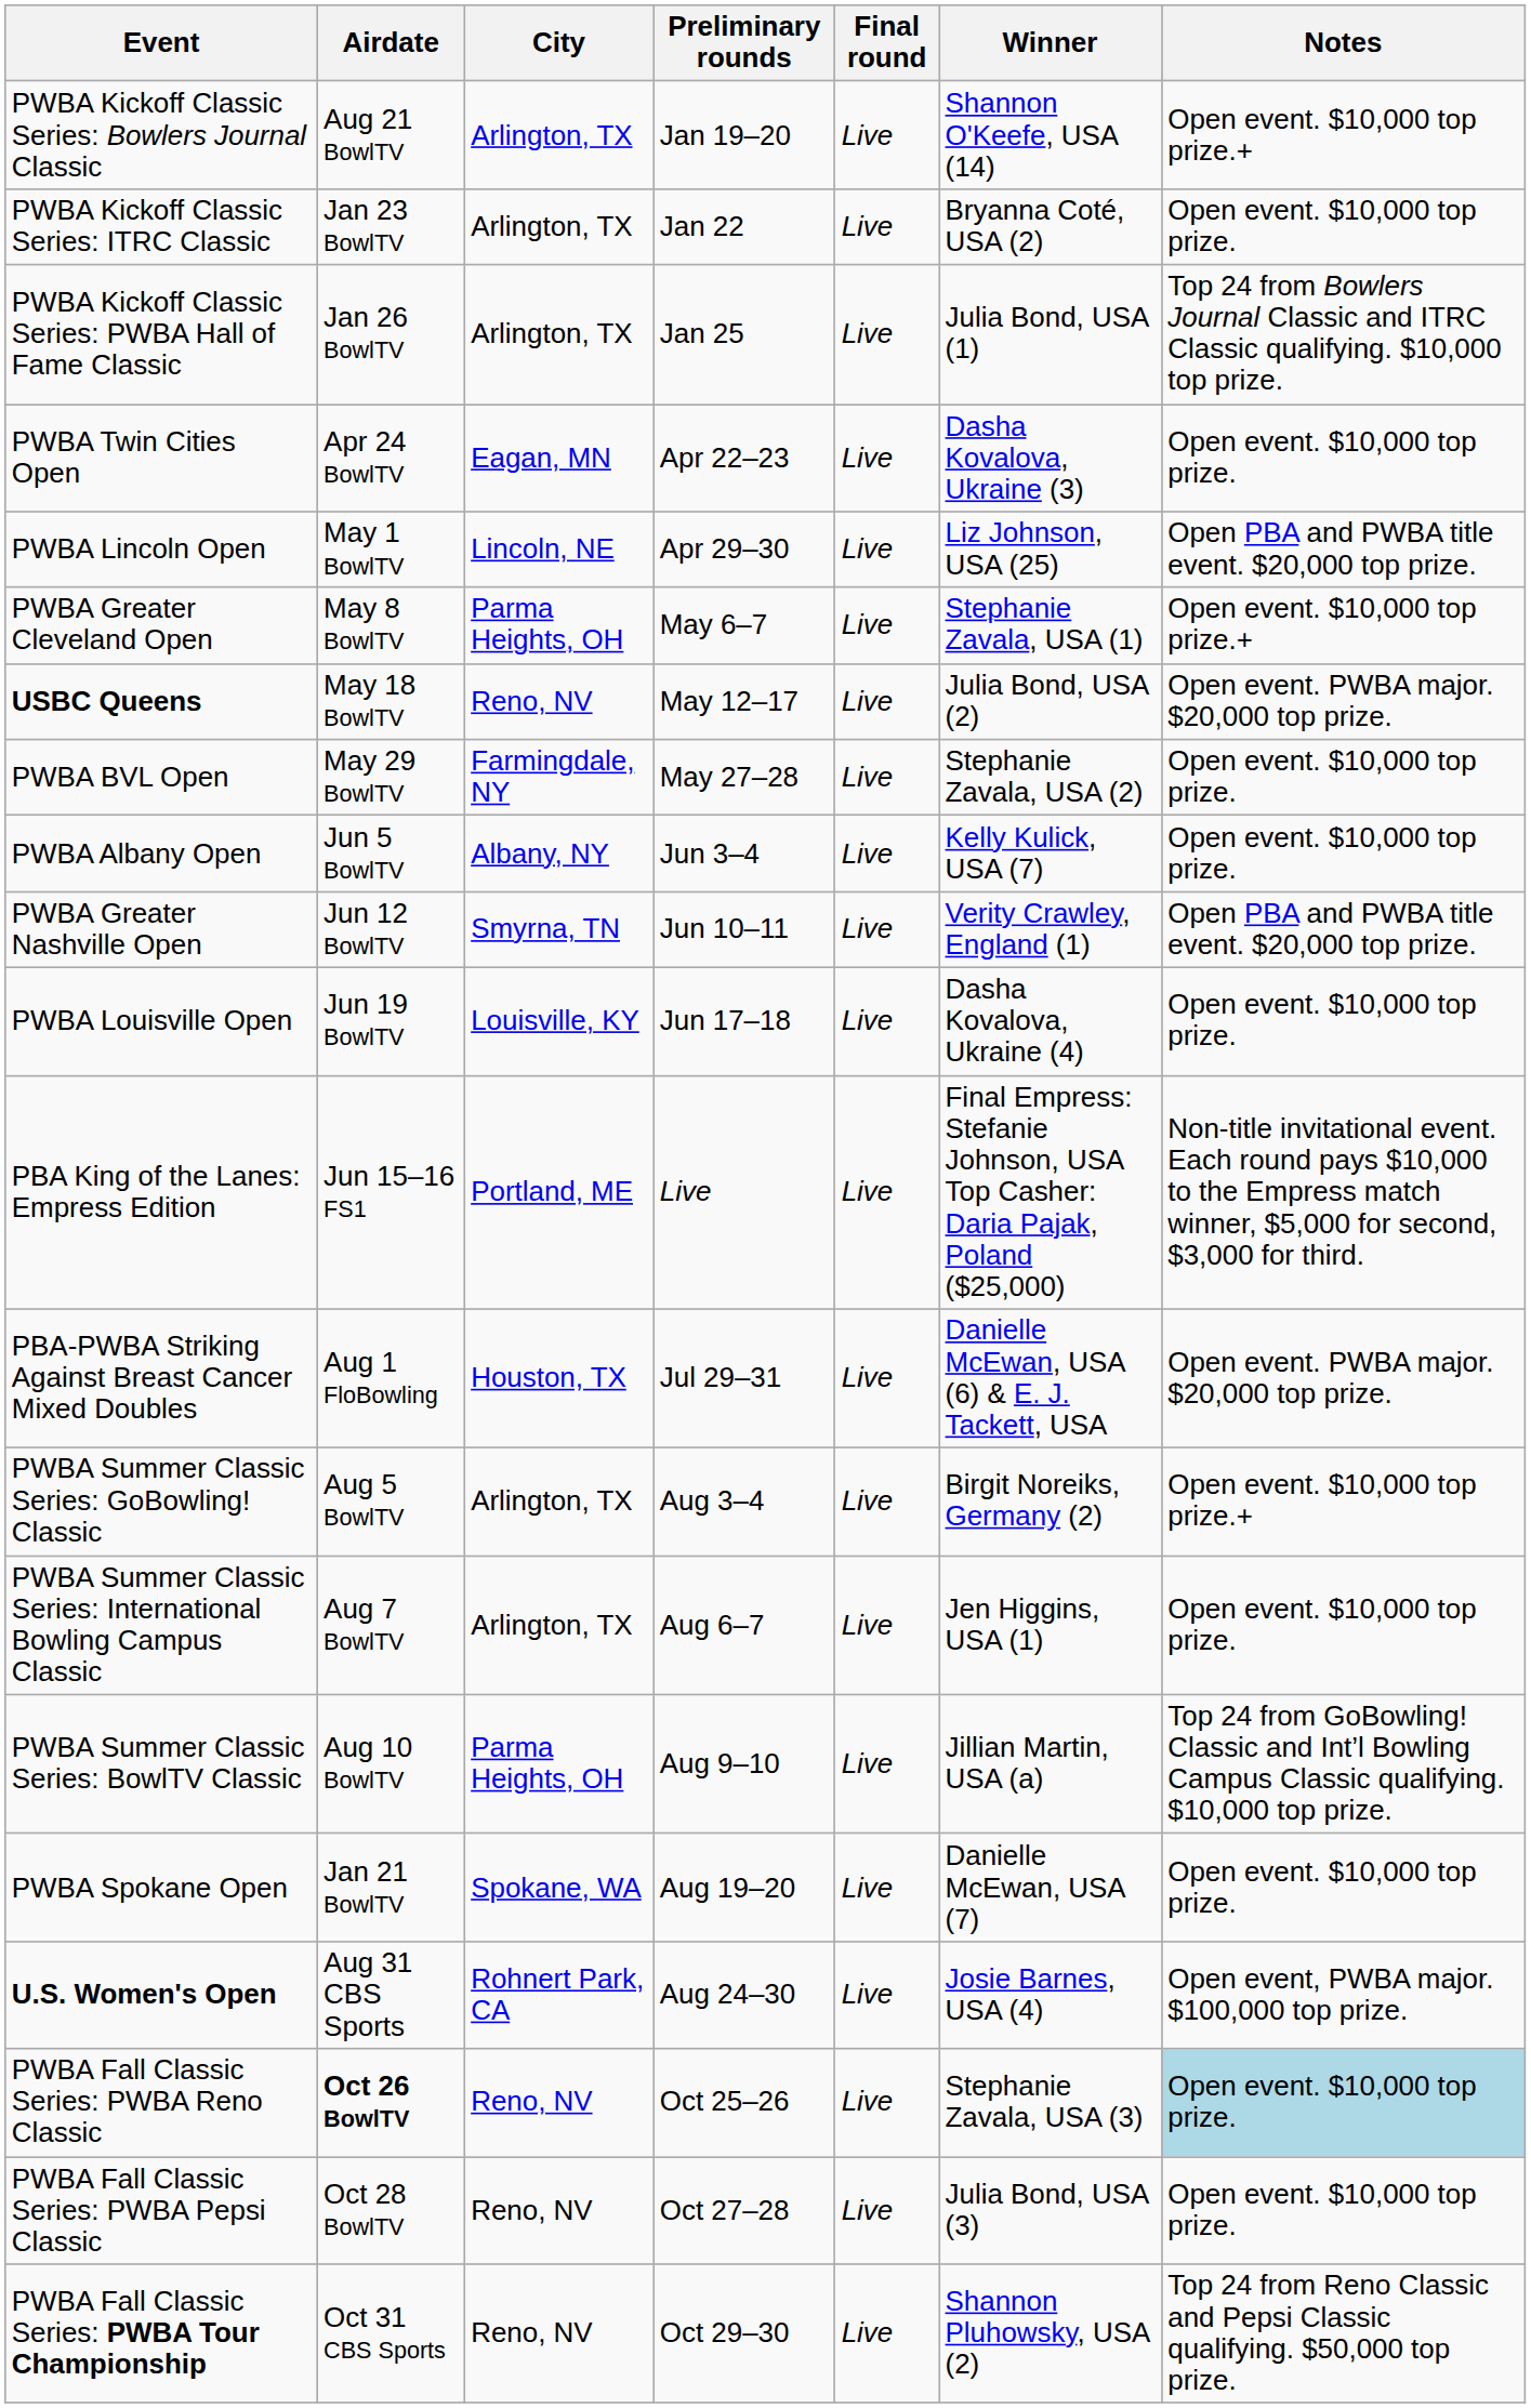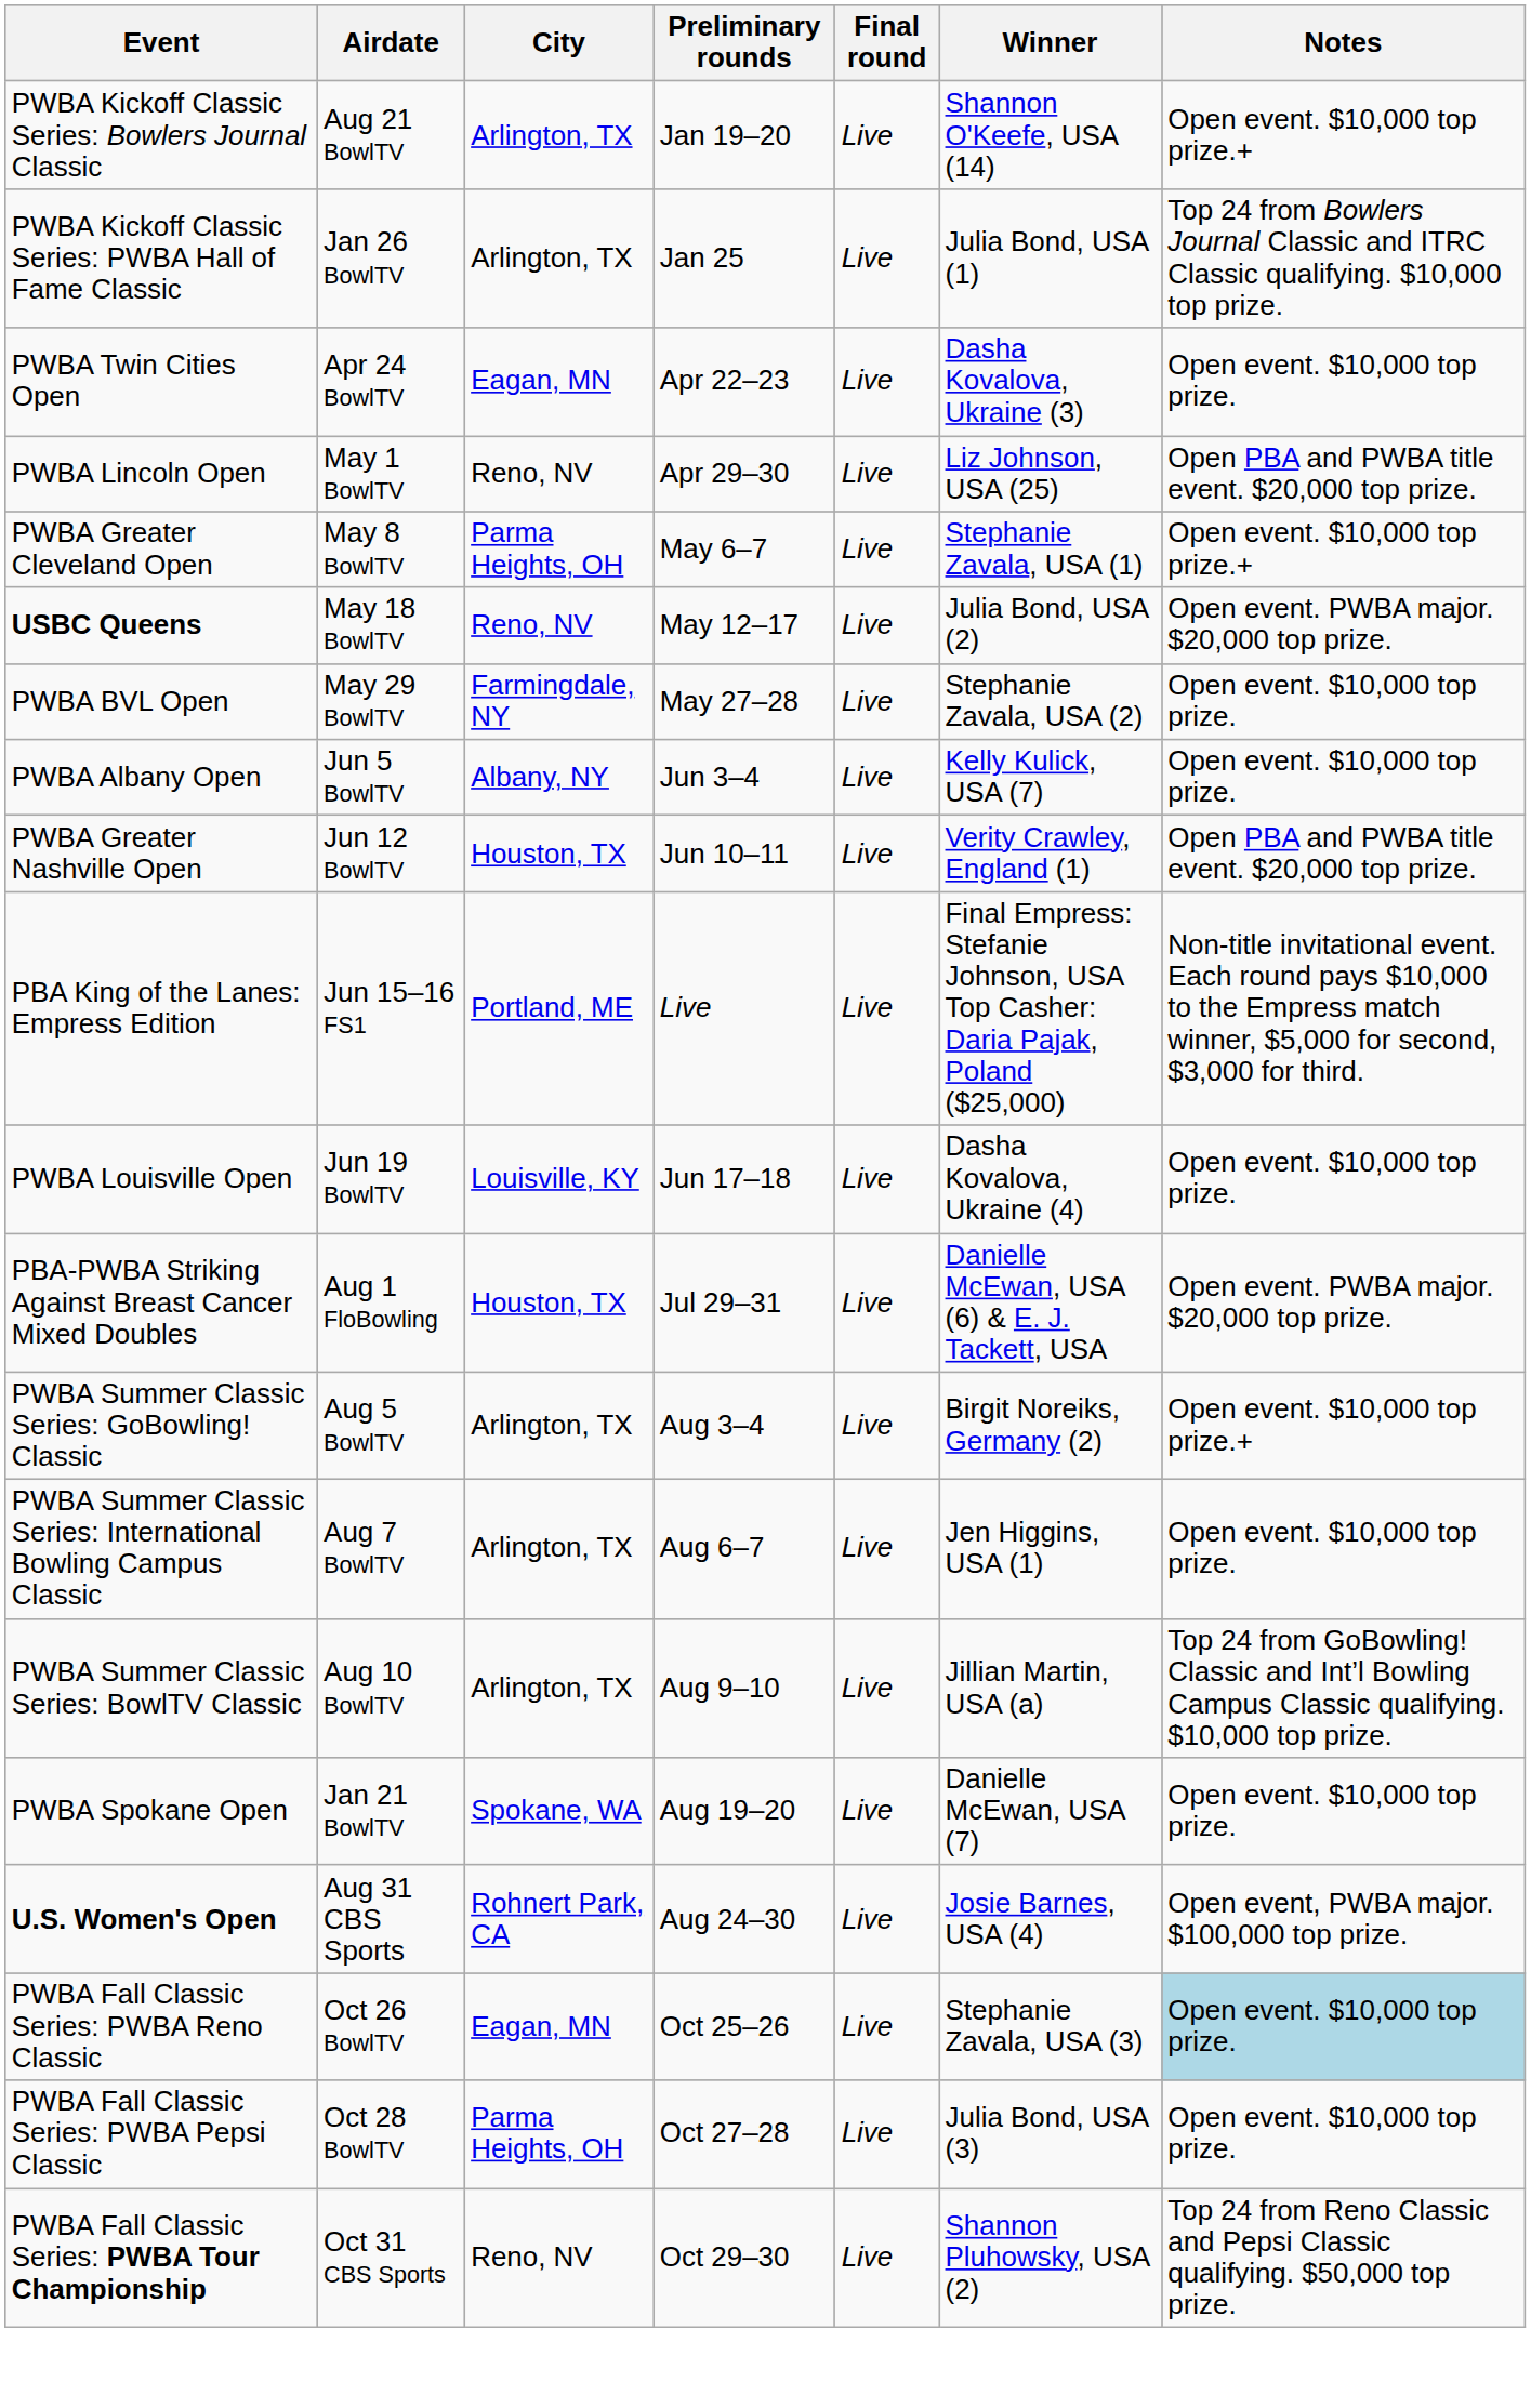 <table class="wikitable">
 <tr>
 <th>Event</th>
 <th>Airdate</th>
 <th>City</th>
 <th>Preliminary rounds</th>
 <th>Final round</th>
 <th>Winner</th>
 <th>Notes</th>
 </tr>
 <tr>
 <td>PWBA Kickoff Classic Series: <em>Bowlers Journal</em> Classic</td>
 <td>Aug 21 <small>BowlTV</small></td>
 <td><a href='#'>Arlington, TX</a></td>
 <td>Jan 19–20</td>
 <td><em>Live</em></td>
 <td><a href='#'>Shannon O'Keefe</a>, USA (14)</td>
 <td>Open event. $10,000 top prize.+</td>
-</tr>
-<tr>
-<td>PWBA Kickoff Classic Series: ITRC Classic</td>
-<td>Jan 23 <small>BowlTV</small></td>
-<td>Arlington, TX</td>
-<td>Jan 22</td>
-<td><em>Live</em></td>
-<td>Bryanna Coté, USA (2)</td>
-<td>Open event. $10,000 top prize.</td>
 </tr>
 <tr>
 <td>PWBA Kickoff Classic Series: PWBA Hall of Fame Classic</td>
 <td>Jan 26 <small>BowlTV</small></td>
 <td>Arlington, TX</td>
 <td>Jan 25</td>
 <td><em>Live</em></td>
 <td>Julia Bond, USA (1)</td>
 <td>Top 24 from <em>Bowlers Journal</em> Classic and ITRC Classic qualifying. $10,000 top prize.</td>
 </tr>
 <tr>
 <td>PWBA Twin Cities Open</td>
 <td>Apr 24 <small>BowlTV</small></td>
 <td><a href='#'>Eagan, MN</a></td>
 <td>Apr 22–23</td>
 <td><em>Live</em></td>
 <td><a href='#'>Dasha Kovalova</a>, <a href='#'>Ukraine</a> (3)</td>
 <td>Open event. $10,000 top prize.</td>
 </tr>
 <tr>
 <td>PWBA Lincoln Open</td>
 <td>May 1 <small>BowlTV</small></td>
-<td><a href='#'>Lincoln, NE</a></td>
+<td>Reno, NV</td>
 <td>Apr 29–30</td>
 <td><em>Live</em></td>
 <td><a href='#'>Liz Johnson</a>, USA (25)</td>
 <td>Open <a href='#'>PBA</a> and PWBA title event. $20,000 top prize.</td>
 </tr>
 <tr>
 <td>PWBA Greater Cleveland Open</td>
 <td>May 8 <small>BowlTV</small></td>
 <td><a href='#'>Parma Heights, OH</a></td>
 <td>May 6–7</td>
 <td><em>Live</em></td>
 <td><a href='#'>Stephanie Zavala</a>, USA (1)</td>
 <td>Open event. $10,000 top prize.+</td>
 </tr>
 <tr>
 <td><strong>USBC Queens</strong></td>
 <td>May 18 <small>BowlTV</small></td>
 <td><a href='#'>Reno, NV</a></td>
 <td>May 12–17</td>
 <td><em>Live</em></td>
 <td>Julia Bond, USA (2)</td>
 <td>Open event. PWBA major. $20,000 top prize.</td>
 </tr>
 <tr>
 <td>PWBA BVL Open</td>
 <td>May 29 <small>BowlTV</small></td>
 <td><a href='#'>Farmingdale, NY</a></td>
 <td>May 27–28</td>
 <td><em>Live</em></td>
 <td>Stephanie Zavala, USA (2)</td>
 <td>Open event. $10,000 top prize.</td>
 </tr>
 <tr>
 <td>PWBA Albany Open</td>
 <td>Jun 5 <small>BowlTV</small></td>
 <td><a href='#'>Albany, NY</a></td>
 <td>Jun 3–4</td>
 <td><em>Live</em></td>
 <td><a href='#'>Kelly Kulick</a>, USA (7)</td>
 <td>Open event. $10,000 top prize.</td>
 </tr>
 <tr>
 <td>PWBA Greater Nashville Open</td>
 <td>Jun 12 <small>BowlTV</small></td>
-<td><a href='#'>Smyrna, TN</a></td>
+<td><a href='#'>Houston, TX</a></td>
 <td>Jun 10–11</td>
 <td><em>Live</em></td>
 <td><a href='#'>Verity Crawley</a>, <a href='#'>England</a> (1)</td>
 <td>Open <a href='#'>PBA</a> and PWBA title event. $20,000 top prize.</td>
+</tr>
+<tr>
+<td>PBA King of the Lanes: Empress Edition</td>
+<td>Jun 15–16 <small>FS1</small></td>
+<td><a href='#'>Portland, ME</a></td>
+<td><em>Live</em></td>
+<td><em>Live</em></td>
+<td>Final Empress: Stefanie Johnson, USA<br>Top Casher: <a href='#'>Daria Pajak</a>, <a href='#'>Poland</a> ($25,000)</td>
+<td>Non-title invitational event. Each round pays $10,000 to the Empress match winner, $5,000 for second, $3,000 for third.</td>
 </tr>
 <tr>
 <td>PWBA Louisville Open</td>
 <td>Jun 19 <small>BowlTV</small></td>
 <td><a href='#'>Louisville, KY</a></td>
 <td>Jun 17–18</td>
 <td><em>Live</em></td>
 <td>Dasha Kovalova, Ukraine (4)</td>
 <td>Open event. $10,000 top prize.</td>
-</tr>
-<tr>
-<td>PBA King of the Lanes: Empress Edition</td>
-<td>Jun 15–16 <small>FS1</small></td>
-<td><a href='#'>Portland, ME</a></td>
-<td><em>Live</em></td>
-<td><em>Live</em></td>
-<td>Final Empress: Stefanie Johnson, USA<br>Top Casher: <a href='#'>Daria Pajak</a>, <a href='#'>Poland</a> ($25,000)</td>
-<td>Non-title invitational event. Each round pays $10,000 to the Empress match winner, $5,000 for second, $3,000 for third.</td>
 </tr>
 <tr>
 <td>PBA-PWBA Striking Against Breast Cancer Mixed Doubles</td>
 <td>Aug 1 <small>FloBowling</small></td>
 <td><a href='#'>Houston, TX</a></td>
 <td>Jul 29–31</td>
 <td><em>Live</em></td>
 <td><a href='#'>Danielle McEwan</a>, USA (6) & <a href='#'>E. J. Tackett</a>, USA</td>
 <td>Open event. PWBA major. $20,000 top prize.</td>
 </tr>
 <tr>
 <td>PWBA Summer Classic Series: GoBowling! Classic</td>
 <td>Aug 5 <small>BowlTV</small></td>
 <td>Arlington, TX</td>
 <td>Aug 3–4</td>
 <td><em>Live</em></td>
 <td>Birgit Noreiks, <a href='#'>Germany</a> (2)</td>
 <td>Open event. $10,000 top prize.+</td>
 </tr>
 <tr>
 <td>PWBA Summer Classic Series: International Bowling Campus Classic</td>
 <td>Aug 7 <small>BowlTV</small></td>
 <td>Arlington, TX</td>
 <td>Aug 6–7</td>
 <td><em>Live</em></td>
 <td>Jen Higgins, USA (1)</td>
 <td>Open event. $10,000 top prize.</td>
 </tr>
 <tr>
 <td>PWBA Summer Classic Series: BowlTV Classic</td>
 <td>Aug 10 <small>BowlTV</small></td>
-<td><a href='#'>Parma Heights, OH</a></td>
+<td>Arlington, TX</td>
 <td>Aug 9–10</td>
 <td><em>Live</em></td>
 <td>Jillian Martin, USA (a)</td>
 <td>Top 24 from GoBowling! Classic and Int’l Bowling Campus Classic qualifying. $10,000 top prize.</td>
 </tr>
 <tr>
 <td>PWBA Spokane Open</td>
 <td>Jan 21 <small>BowlTV</small></td>
 <td><a href='#'>Spokane, WA</a></td>
 <td>Aug 19–20</td>
 <td><em>Live</em></td>
 <td>Danielle McEwan, USA (7)</td>
 <td>Open event. $10,000 top prize.</td>
 </tr>
 <tr>
 <td><strong>U.S. Women's Open</strong></td>
 <td>Aug 31 CBS Sports</td>
 <td><a href='#'>Rohnert Park, CA</a></td>
 <td>Aug 24–30</td>
 <td><em>Live</em></td>
 <td><a href='#'>Josie Barnes</a>, USA (4)</td>
 <td>Open event, PWBA major. $100,000 top prize.</td>
 </tr>
 <tr>
 <td>PWBA Fall Classic Series: PWBA Reno Classic</td>
-<td><strong>Oct 26 <small>BowlTV</small></strong></td>
-<td><a href='#'>Reno, NV</a></td>
+<td>Oct 26 <small>BowlTV</small></td>
+<td><a href='#'>Eagan, MN</a></td>
 <td>Oct 25–26</td>
 <td><em>Live</em></td>
 <td>Stephanie Zavala, USA (3)</td>
 <td style="background: lightblue;">Open event. $10,000 top prize.</td>
 </tr>
 <tr>
 <td>PWBA Fall Classic Series: PWBA Pepsi Classic</td>
 <td>Oct 28 <small>BowlTV</small></td>
-<td>Reno, NV</td>
+<td><a href='#'>Parma Heights, OH</a></td>
 <td>Oct 27–28</td>
 <td><em>Live</em></td>
 <td>Julia Bond, USA (3)</td>
 <td>Open event. $10,000 top prize.</td>
 </tr>
 <tr>
 <td>PWBA Fall Classic Series: <strong>PWBA Tour Championship</strong></td>
 <td>Oct 31 <small>CBS Sports</small></td>
 <td>Reno, NV</td>
 <td>Oct 29–30</td>
 <td><em>Live</em></td>
 <td><a href='#'>Shannon Pluhowsky</a>, USA (2)</td>
 <td>Top 24 from Reno Classic and Pepsi Classic qualifying. $50,000 top prize.</td>
 </tr>
 </table>
